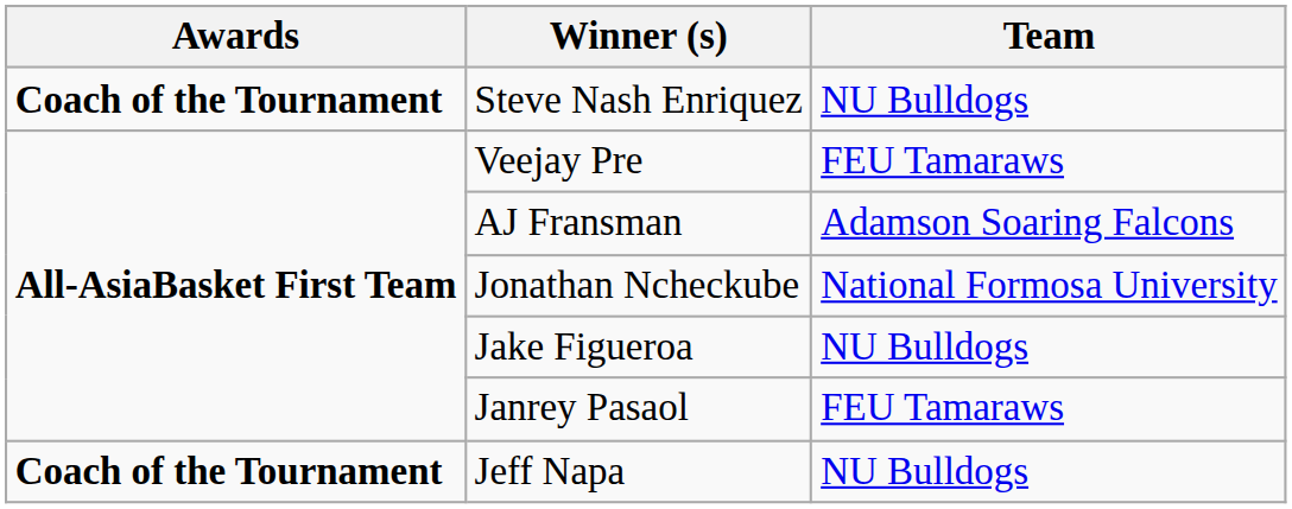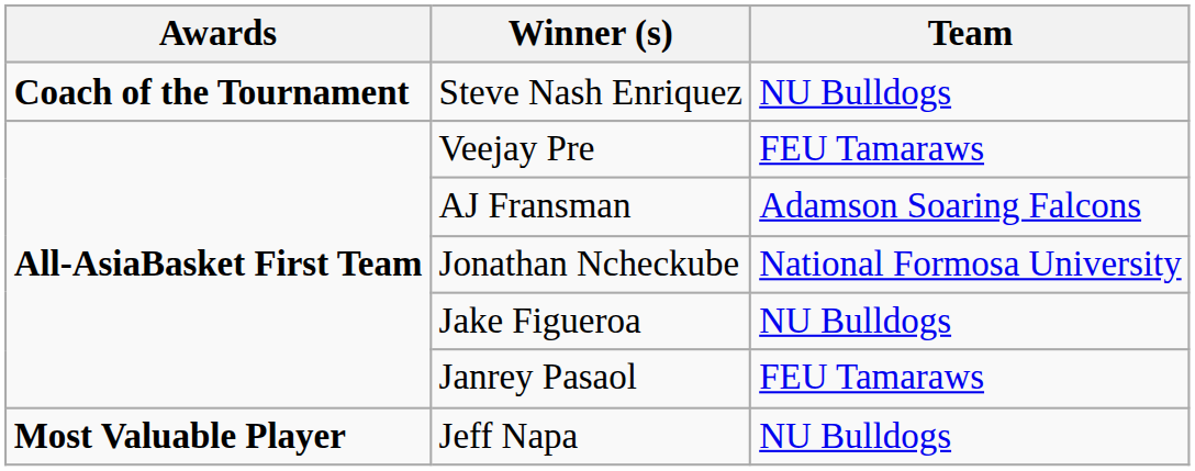 <table class="wikitable">
 <tr>
 <th>Awards</th>
 <th>Winner (s)</th>
 <th>Team</th>
 </tr>
 <tr>
 <td><strong>Coach of the Tournament</strong></td>
 <td>Steve Nash Enriquez</td>
 <td> <a href='#'>NU Bulldogs</a></td>
 </tr>
 <tr>
 <td rowspan="5"><strong>All-AsiaBasket First Team</strong></td>
 <td>Veejay Pre</td>
 <td> <a href='#'>FEU Tamaraws</a></td>
 </tr>
 <tr>
 <td>AJ Fransman</td>
 <td> <a href='#'>Adamson Soaring Falcons</a></td>
 </tr>
 <tr>
 <td>Jonathan Ncheckube</td>
 <td> <a href='#'>National Formosa University</a></td>
 </tr>
 <tr>
 <td>Jake Figueroa</td>
 <td> <a href='#'>NU Bulldogs</a></td>
 </tr>
 <tr>
 <td>Janrey Pasaol</td>
 <td> <a href='#'>FEU Tamaraws</a></td>
 </tr>
 <tr>
-<td><strong>Coach of the Tournament</strong></td>
+<td><strong>Most Valuable Player</strong></td>
 <td>Jeff Napa</td>
 <td> <a href='#'>NU Bulldogs</a></td>
 </tr>
 </table>
